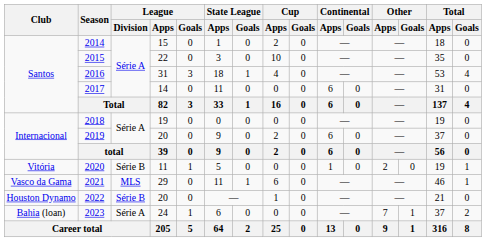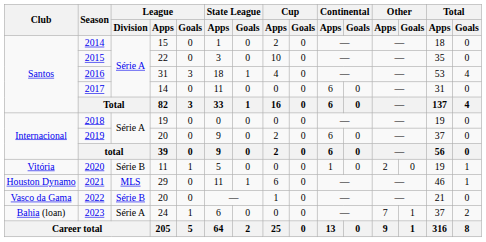 <table class="wikitable" style="text-align: center;">
 <tr>
 <th rowspan="2">Club</th>
 <th rowspan="2">Season</th>
 <th colspan="3">League</th>
 <th colspan="2">State League</th>
 <th colspan="2">Cup</th>
 <th colspan="2">Continental</th>
 <th colspan="2">Other</th>
 <th colspan="2">Total</th>
 </tr>
 <tr>
 <th>Division</th>
 <th>Apps</th>
 <th>Goals</th>
 <th>Apps</th>
 <th>Goals</th>
 <th>Apps</th>
 <th>Goals</th>
 <th>Apps</th>
 <th>Goals</th>
 <th>Apps</th>
 <th>Goals</th>
 <th>Apps</th>
 <th>Goals</th>
 </tr>
 <tr>
 <td rowspan="5" valign="center"><a href='#'>Santos</a></td>
 <td><a href='#'>2014</a></td>
 <td rowspan="4"><a href='#'>Série A</a></td>
 <td>15</td>
 <td>0</td>
 <td>1</td>
 <td>0</td>
 <td>2</td>
 <td>0</td>
 <td colspan="2">—</td>
 <td colspan="2">—</td>
 <td>18</td>
 <td>0</td>
 </tr>
 <tr>
 <td><a href='#'>2015</a></td>
 <td>22</td>
 <td>0</td>
 <td>3</td>
 <td>0</td>
 <td>10</td>
 <td>0</td>
 <td colspan="2">—</td>
 <td colspan="2">—</td>
 <td>35</td>
 <td>0</td>
 </tr>
 <tr>
 <td><a href='#'>2016</a></td>
 <td>31</td>
 <td>3</td>
 <td>18</td>
 <td>1</td>
 <td>4</td>
 <td>0</td>
 <td colspan="2">—</td>
 <td colspan="2">—</td>
 <td>53</td>
 <td>4</td>
 </tr>
 <tr>
 <td><a href='#'>2017</a></td>
 <td>14</td>
 <td>0</td>
 <td>11</td>
 <td>0</td>
 <td>0</td>
 <td>0</td>
 <td>6</td>
 <td>0</td>
 <td colspan="2">—</td>
 <td>31</td>
 <td>0</td>
 </tr>
 <tr>
 <th colspan="2">Total</th>
 <th>82</th>
 <th>3</th>
 <th>33</th>
 <th>1</th>
 <th>16</th>
 <th>0</th>
 <th>6</th>
 <th>0</th>
 <th colspan="2">—</th>
 <th>137</th>
 <th>4</th>
 </tr>
 <tr>
 <td rowspan="3" valign="center"><a href='#'>Internacional</a></td>
 <td><a href='#'>2018</a></td>
 <td rowspan="2">Série A</td>
 <td>19</td>
 <td>0</td>
 <td>0</td>
 <td>0</td>
 <td>0</td>
 <td>0</td>
 <td colspan="2">—</td>
 <td colspan="2">—</td>
 <td>19</td>
 <td>0</td>
 </tr>
 <tr>
 <td><a href='#'>2019</a></td>
 <td>20</td>
 <td>0</td>
 <td>9</td>
 <td>0</td>
 <td>2</td>
 <td>0</td>
 <td>6</td>
 <td>0</td>
 <td colspan="2">—</td>
 <td>37</td>
 <td>0</td>
 </tr>
 <tr>
 <th colspan="2">total</th>
 <th>39</th>
 <th>0</th>
 <th>9</th>
 <th>0</th>
 <th>2</th>
 <th>0</th>
 <th>6</th>
 <th>0</th>
 <th colspan="2">—</th>
 <th>56</th>
 <th>0</th>
 </tr>
 <tr>
 <td><a href='#'>Vitória</a></td>
 <td><a href='#'>2020</a></td>
 <td>Série B</td>
 <td>11</td>
 <td>1</td>
 <td>5</td>
 <td>0</td>
 <td>0</td>
 <td>0</td>
 <td>1</td>
 <td>0</td>
 <td>2</td>
 <td>0</td>
 <td>19</td>
 <td>1</td>
 </tr>
 <tr>
-<td><a href='#'>Vasco da Gama</a></td>
+<td><a href='#'>Houston Dynamo</a></td>
 <td><a href='#'>2021</a></td>
 <td><a href='#'>MLS</a></td>
 <td>29</td>
 <td>0</td>
 <td>11</td>
 <td>1</td>
 <td>6</td>
 <td>0</td>
 <td colspan="2">—</td>
 <td colspan="2">—</td>
 <td>46</td>
 <td>1</td>
 </tr>
 <tr>
-<td><a href='#'>Houston Dynamo</a></td>
+<td><a href='#'>Vasco da Gama</a></td>
 <td><a href='#'>2022</a></td>
 <td><a href='#'>Série B</a></td>
 <td>20</td>
 <td>0</td>
 <td colspan="2">—</td>
 <td>1</td>
 <td>0</td>
 <td colspan="2">—</td>
 <td colspan="2">—</td>
 <td>21</td>
 <td>0</td>
 </tr>
 <tr>
 <td><a href='#'>Bahia</a> (loan)</td>
 <td><a href='#'>2023</a></td>
 <td>Série A</td>
 <td>24</td>
 <td>1</td>
 <td>6</td>
 <td>0</td>
 <td>0</td>
 <td>0</td>
 <td colspan="2">—</td>
 <td>7</td>
 <td>1</td>
 <td>37</td>
 <td>2</td>
 </tr>
 <tr>
 <th colspan="3"><strong>Career total</strong></th>
 <th>205</th>
 <th>5</th>
 <th>64</th>
 <th>2</th>
 <th>25</th>
 <th>0</th>
 <th>13</th>
 <th>0</th>
 <th>9</th>
 <th>1</th>
 <th>316</th>
 <th>8</th>
 </tr>
 </table>
